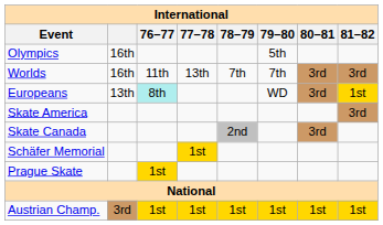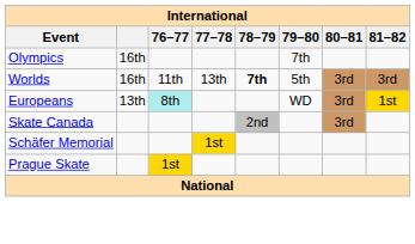 <table class="wikitable" style="text-align:center">
 <tr>
 <th style="background-color: #ffdead; " colspan=8 align=center>International</th>
 </tr>
 <tr>
 <th>Event</th>
 <th></th>
 <th>76–77</th>
 <th>77–78</th>
 <th>78–79</th>
 <th>79–80</th>
 <th>80–81</th>
 <th>81–82</th>
 </tr>
 <tr>
 <td align=left><a href='#'>Olympics</a></td>
 <td>16th</td>
 <td></td>
 <td></td>
 <td></td>
-<td>5th</td>
+<td>7th</td>
 <td></td>
 <td></td>
 </tr>
 <tr>
 <td align=left><a href='#'>Worlds</a></td>
 <td>16th</td>
 <td>11th</td>
 <td>13th</td>
-<td>7th</td>
-<td>7th</td>
+<td><strong>7th</strong></td>
+<td>5th</td>
 <td bgcolor=cc9966>3rd</td>
 <td bgcolor=cc9966>3rd</td>
 </tr>
 <tr>
 <td align=left><a href='#'>Europeans</a></td>
 <td>13th</td>
 <td style="background: paleturquoise;">8th</td>
 <td></td>
 <td></td>
 <td>WD</td>
 <td bgcolor=cc9966>3rd</td>
 <td bgcolor=gold>1st</td>
-</tr>
-<tr>
-<td align=left><a href='#'>Skate America</a></td>
-<td></td>
-<td></td>
-<td></td>
-<td></td>
-<td></td>
-<td></td>
-<td bgcolor=cc9966>3rd</td>
 </tr>
 <tr>
 <td align=left><a href='#'>Skate Canada</a></td>
 <td></td>
 <td></td>
 <td></td>
 <td bgcolor=silver>2nd</td>
 <td></td>
 <td bgcolor=cc9966>3rd</td>
 <td></td>
 </tr>
 <tr>
 <td align=left><a href='#'>Schäfer Memorial</a></td>
 <td></td>
 <td></td>
 <td bgcolor=gold>1st</td>
 <td></td>
 <td></td>
 <td></td>
 <td></td>
 </tr>
 <tr>
 <td align=left><a href='#'>Prague Skate</a></td>
 <td></td>
 <td bgcolor=gold>1st</td>
 <td></td>
 <td></td>
 <td></td>
 <td></td>
 <td></td>
 </tr>
 <tr>
 <th style="background-color: #ffdead; " colspan=8 align=center>National</th>
 </tr>
-<tr>
-<td align=left><a href='#'>Austrian Champ.</a></td>
-<td bgcolor=cc9966>3rd</td>
-<td bgcolor=gold>1st</td>
-<td bgcolor=gold>1st</td>
-<td bgcolor=gold>1st</td>
-<td bgcolor=gold>1st</td>
-<td bgcolor=gold>1st</td>
-<td bgcolor=gold>1st</td>
-</tr>
 </table>
